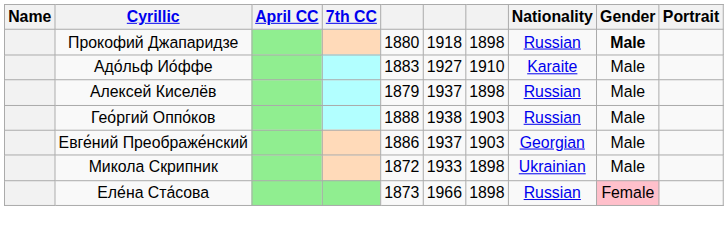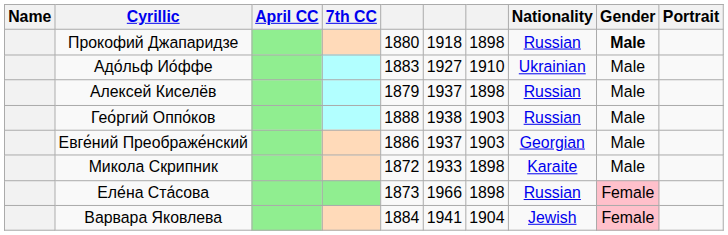 <table class="wikitable sortable" style=text-align:center>
 <tr>
 <th scope="col">Name</th>
 <th scope="col" class="unsortable"><a href='#'>Cyrillic</a></th>
 <th scope="col"><a href='#'>April CC</a></th>
 <th scope="col"><a href='#'>7th CC</a></th>
 <th scope="col"></th>
 <th scope="col"></th>
 <th scope="col"></th>
 <th scope="col">Nationality</th>
 <th scope="col">Gender</th>
 <th scope="col" class="unsortable">Portrait</th>
 </tr>
 <tr>
 <th align="center" scope="row" style="font-weight:normal;"></th>
 <td>Прокофий Джапаридзе</td>
 <td bgcolor = LightGreen></td>
 <td bgcolor = PeachPuff></td>
 <td>1880</td>
 <td>1918</td>
 <td>1898</td>
 <td><a href='#'>Russian</a></td>
 <td><strong>Male</strong></td>
 <td></td>
 </tr>
 <tr>
 <th align="center" scope="row" style="font-weight:normal;"></th>
 <td>Адо́льф Ио́ффе</td>
 <td bgcolor = LightGreen></td>
 <td bgcolor = #B2FFFF></td>
 <td>1883</td>
 <td>1927</td>
 <td>1910</td>
-<td><a href='#'>Karaite</a></td>
+<td><a href='#'>Ukrainian</a></td>
 <td>Male</td>
 <td></td>
 </tr>
 <tr>
 <th align="center" scope="row" style="font-weight:normal;"></th>
 <td>Алексей Киселёв</td>
 <td bgcolor = LightGreen></td>
 <td bgcolor = #B2FFFF></td>
 <td>1879</td>
 <td>1937</td>
 <td>1898</td>
 <td><a href='#'>Russian</a></td>
 <td>Male</td>
 <td></td>
 </tr>
 <tr>
 <th align="center" scope="row" style="font-weight:normal;"></th>
 <td>Гео́ргий Оппо́ков</td>
 <td bgcolor = LightGreen></td>
 <td bgcolor = #B2FFFF></td>
 <td>1888</td>
 <td>1938</td>
 <td>1903</td>
 <td><a href='#'>Russian</a></td>
 <td>Male</td>
 <td></td>
 </tr>
 <tr>
 <th align="center" scope="row" style="font-weight:normal;"></th>
 <td>Евге́ний Преображе́нский</td>
 <td bgcolor = LightGreen></td>
 <td bgcolor = PeachPuff></td>
 <td>1886</td>
 <td>1937</td>
 <td>1903</td>
 <td><a href='#'>Georgian</a></td>
 <td>Male</td>
 <td></td>
 </tr>
 <tr>
 <th align="center" scope="row" style="font-weight:normal;"></th>
 <td>Микола Скрипник</td>
 <td bgcolor = LightGreen></td>
 <td bgcolor = PeachPuff></td>
 <td>1872</td>
 <td>1933</td>
 <td>1898</td>
-<td><a href='#'>Ukrainian</a></td>
+<td><a href='#'>Karaite</a></td>
 <td>Male</td>
 <td></td>
 </tr>
 <tr>
 <th align="center" scope="row" style="font-weight:normal;"></th>
 <td>Еле́на Ста́сова</td>
 <td bgcolor = LightGreen></td>
 <td bgcolor = LightGreen></td>
 <td>1873</td>
 <td>1966</td>
 <td>1898</td>
 <td><a href='#'>Russian</a></td>
 <td style="background: Pink">Female</td>
 <td></td>
 </tr>
+<tr>
+<th align="center" scope="row" style="font-weight:normal;"></th>
+<td>Варвара Яковлева</td>
+<td bgcolor = LightGreen></td>
+<td bgcolor = PeachPuff></td>
+<td>1884</td>
+<td>1941</td>
+<td>1904</td>
+<td><a href='#'>Jewish</a></td>
+<td style="background: Pink">Female</td>
+<td></td>
+</tr>
 </table>
